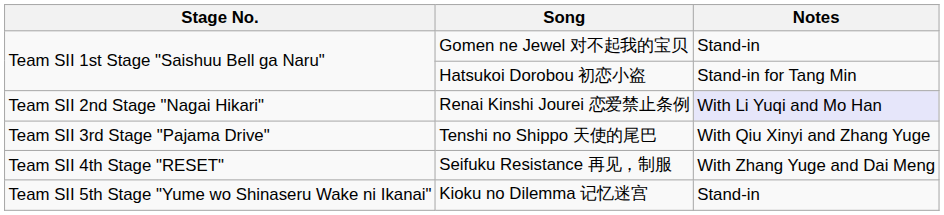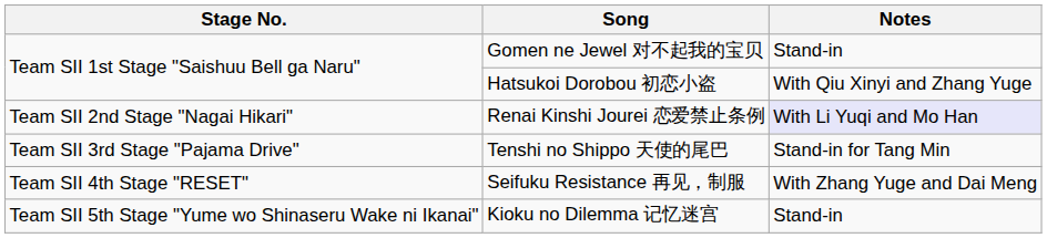 <table class="wikitable">
 <tr>
 <th>Stage No.</th>
 <th>Song</th>
 <th>Notes</th>
 </tr>
 <tr>
 <td rowspan="2">Team SII 1st Stage "Saishuu Bell ga Naru"</td>
 <td>Gomen ne Jewel 对不起我的宝贝</td>
 <td>Stand-in</td>
 </tr>
 <tr>
 <td>Hatsukoi Dorobou 初恋小盗</td>
-<td>Stand-in for Tang Min</td>
+<td>With Qiu Xinyi and Zhang Yuge</td>
 </tr>
 <tr>
 <td>Team SII 2nd Stage "Nagai Hikari"</td>
 <td>Renai Kinshi Jourei 恋爱禁止条例</td>
 <td style="background: lavender;">With Li Yuqi and Mo Han</td>
 </tr>
 <tr>
 <td>Team SII 3rd Stage "Pajama Drive"</td>
 <td>Tenshi no Shippo 天使的尾巴</td>
-<td>With Qiu Xinyi and Zhang Yuge</td>
+<td>Stand-in for Tang Min</td>
 </tr>
 <tr>
 <td>Team SII 4th Stage "RESET"</td>
 <td>Seifuku Resistance 再见，制服</td>
 <td>With Zhang Yuge and Dai Meng</td>
 </tr>
 <tr>
 <td>Team SII 5th Stage "Yume wo Shinaseru Wake ni Ikanai"</td>
 <td>Kioku no Dilemma 记忆迷宫</td>
 <td>Stand-in</td>
 </tr>
 </table>
